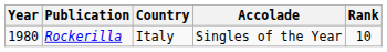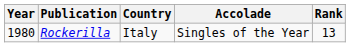 <table class="wikitable">
 <tr>
 <th>Year</th>
 <th>Publication</th>
 <th>Country</th>
 <th>Accolade</th>
 <th>Rank</th>
 </tr>
 <tr>
 <td>1980</td>
 <td><em><a href='#'>Rockerilla</a></em></td>
 <td>Italy</td>
 <td>Singles of the Year</td>
-<td style="text-align:center;">10</td>
+<td style="text-align:center;">13</td>
 </tr>
 </table>
